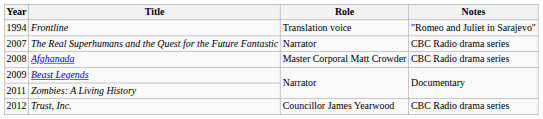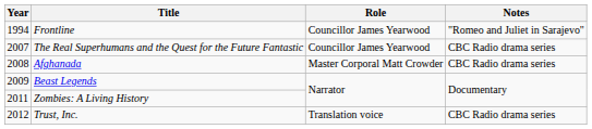 <table class="wikitable sortable">
 <tr>
 <th>Year</th>
 <th>Title</th>
 <th>Role</th>
 <th class="unsortable">Notes</th>
 </tr>
 <tr>
 <td>1994</td>
 <td><em>Frontline</em></td>
-<td>Translation voice</td>
+<td>Councillor James Yearwood</td>
 <td>"Romeo and Juliet in Sarajevo"</td>
 </tr>
 <tr>
 <td>2007</td>
 <td><em>The Real Superhumans and the Quest for the Future Fantastic</em></td>
-<td>Narrator</td>
+<td>Councillor James Yearwood</td>
 <td>CBC Radio drama series</td>
 </tr>
 <tr>
 <td>2008</td>
 <td><em><a href='#'>Afghanada</a></em></td>
 <td>Master Corporal Matt Crowder</td>
 <td>CBC Radio drama series</td>
 </tr>
 <tr>
 <td>2009</td>
 <td><em><a href='#'>Beast Legends</a></em></td>
 <td rowspan=2>Narrator</td>
 <td rowspan=2>Documentary</td>
 </tr>
 <tr>
 <td>2011</td>
 <td><em>Zombies: A Living History</em></td>
 </tr>
 <tr>
 <td>2012</td>
 <td><em>Trust, Inc.</em></td>
-<td>Councillor James Yearwood</td>
+<td>Translation voice</td>
 <td>CBC Radio drama series</td>
 </tr>
 </table>
